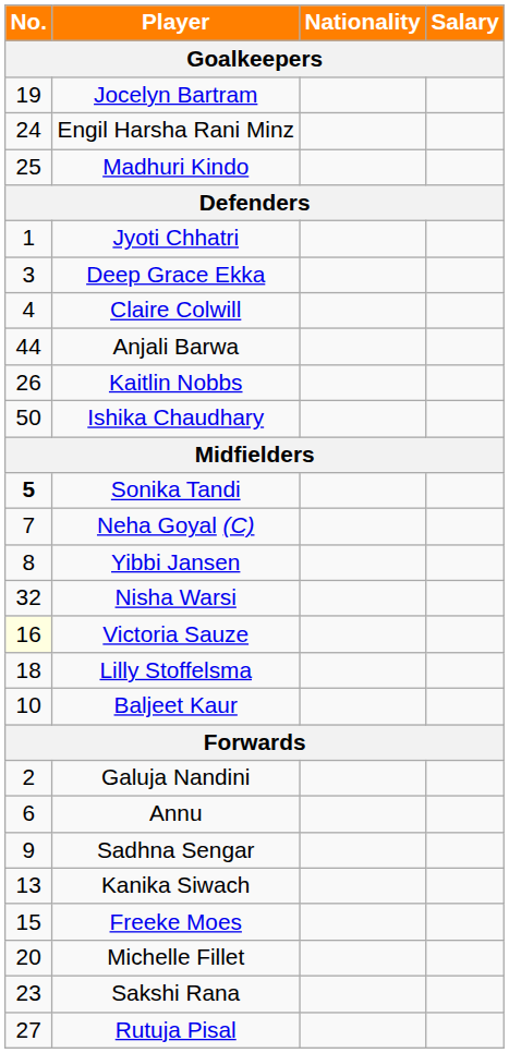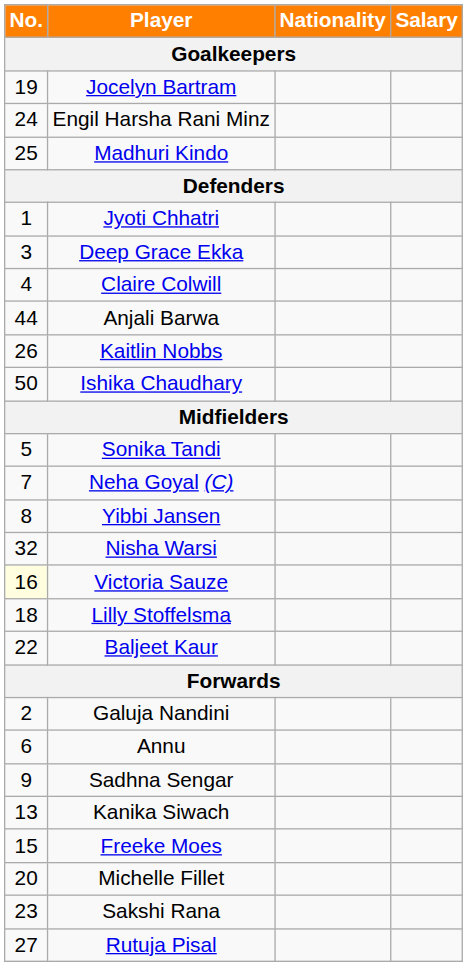 <table class="wikitable" style="text-align:center;">
 <tr>
 <th style="background: #FF7F00; color:#FFFFFF">No.</th>
 <th style="background: #FF7F00; color:#FFFFFF">Player</th>
 <th style="background: #FF7F00; color:#FFFFFF">Nationality</th>
 <th style="background: #FF7F00; color:#FFFFFF">Salary</th>
 </tr>
 <tr>
 <th colspan=4>Goalkeepers</th>
 </tr>
 <tr>
 <td>19</td>
 <td><a href='#'>Jocelyn Bartram</a></td>
 <td></td>
 <td></td>
 </tr>
 <tr>
 <td>24</td>
 <td>Engil Harsha Rani Minz</td>
 <td></td>
 <td></td>
 </tr>
 <tr>
 <td>25</td>
 <td><a href='#'>Madhuri Kindo</a></td>
 <td></td>
 <td></td>
 </tr>
 <tr>
 <th colspan=4>Defenders</th>
 </tr>
 <tr>
 <td>1</td>
 <td><a href='#'>Jyoti Chhatri</a></td>
 <td></td>
 <td></td>
 </tr>
 <tr>
 <td>3</td>
 <td><a href='#'>Deep Grace Ekka</a></td>
 <td></td>
 <td></td>
 </tr>
 <tr>
 <td>4</td>
 <td><a href='#'>Claire Colwill</a></td>
 <td></td>
 <td></td>
 </tr>
 <tr>
 <td>44</td>
 <td>Anjali Barwa</td>
 <td></td>
 <td></td>
 </tr>
 <tr>
 <td>26</td>
 <td><a href='#'>Kaitlin Nobbs</a></td>
 <td></td>
 <td></td>
 </tr>
 <tr>
 <td>50</td>
 <td><a href='#'>Ishika Chaudhary</a></td>
 <td></td>
 <td></td>
 </tr>
 <tr>
 <th colspan=4>Midfielders</th>
 </tr>
 <tr>
-<td><strong>5</strong></td>
+<td>5</td>
 <td><a href='#'>Sonika Tandi</a></td>
 <td></td>
 <td></td>
 </tr>
 <tr>
 <td>7</td>
 <td><a href='#'>Neha Goyal</a> <em><a href='#'>(C)</a></em></td>
 <td></td>
 <td></td>
 </tr>
 <tr>
 <td>8</td>
 <td><a href='#'>Yibbi Jansen</a></td>
 <td></td>
 <td></td>
 </tr>
 <tr>
 <td>32</td>
 <td><a href='#'>Nisha Warsi</a></td>
 <td></td>
 <td></td>
 </tr>
 <tr>
 <td style="background: lightyellow;">16</td>
 <td><a href='#'>Victoria Sauze</a></td>
 <td></td>
 <td></td>
 </tr>
 <tr>
 <td>18</td>
 <td><a href='#'>Lilly Stoffelsma</a></td>
 <td></td>
 <td></td>
 </tr>
 <tr>
-<td>10</td>
+<td>22</td>
 <td><a href='#'>Baljeet Kaur</a></td>
 <td></td>
 <td></td>
 </tr>
 <tr>
 <th colspan=4>Forwards</th>
 </tr>
 <tr>
 <td>2</td>
 <td>Galuja Nandini</td>
 <td></td>
 <td></td>
 </tr>
 <tr>
 <td>6</td>
 <td>Annu</td>
 <td></td>
 <td></td>
 </tr>
 <tr>
 <td>9</td>
 <td>Sadhna Sengar</td>
 <td></td>
 <td></td>
 </tr>
 <tr>
 <td>13</td>
 <td>Kanika Siwach</td>
 <td></td>
 <td></td>
 </tr>
 <tr>
 <td>15</td>
 <td><a href='#'>Freeke Moes</a></td>
 <td></td>
 <td></td>
 </tr>
 <tr>
 <td>20</td>
 <td>Michelle Fillet</td>
 <td></td>
 <td></td>
 </tr>
 <tr>
 <td>23</td>
 <td>Sakshi Rana</td>
 <td></td>
 <td></td>
 </tr>
 <tr>
 <td>27</td>
 <td><a href='#'>Rutuja Pisal</a></td>
 <td></td>
 <td></td>
 </tr>
 <tr>
 </tr>
 </table>
